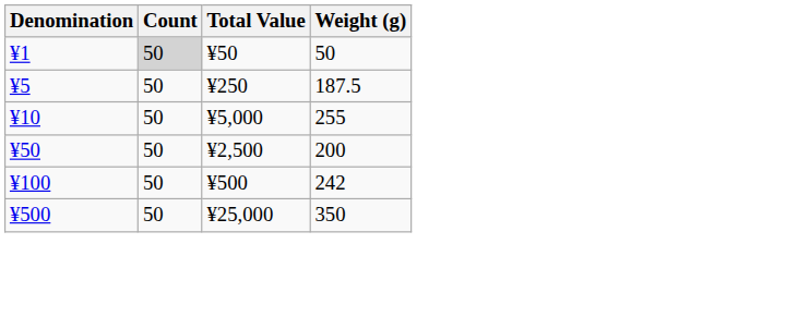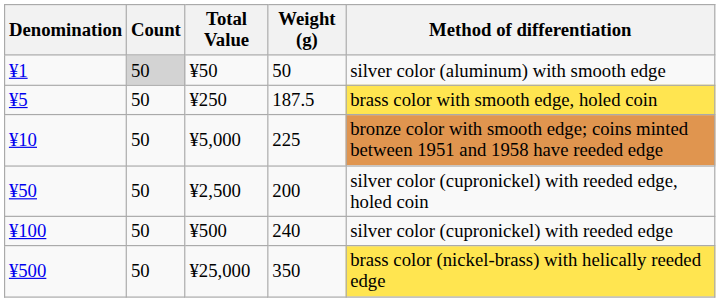 <table class="wikitable">
 <tr>
 <th>Denomination</th>
 <th>Count</th>
 <th>Total Value</th>
 <th>Weight (g)</th>
+<th>Method of differentiation</th>
 </tr>
 <tr>
 <td><a href='#'>¥1</a></td>
 <td style="background: lightgrey;">50</td>
 <td>¥50</td>
 <td>50</td>
+<td style="background:#F9F9F9">silver color (aluminum) with smooth edge</td>
 </tr>
 <tr>
 <td><a href='#'>¥5</a></td>
 <td>50</td>
 <td>¥250</td>
 <td>187.5</td>
+<td style="background:#FFE550">brass color with smooth edge, holed coin</td>
 </tr>
 <tr>
 <td><a href='#'>¥10</a></td>
 <td>50</td>
 <td>¥5,000</td>
-<td>255</td>
+<td>225</td>
+<td style="background:#E0954F">bronze color with smooth edge; coins minted between 1951 and 1958 have reeded edge</td>
 </tr>
 <tr>
 <td><a href='#'>¥50</a></td>
 <td>50</td>
 <td>¥2,500</td>
 <td>200</td>
+<td style="background:#F9F9F9">silver color (cupronickel) with reeded edge, holed coin</td>
 </tr>
 <tr>
 <td><a href='#'>¥100</a></td>
 <td>50</td>
 <td>¥500</td>
-<td>242</td>
+<td>240</td>
+<td style="background:#F9F9F9">silver color (cupronickel) with reeded edge</td>
 </tr>
 <tr>
 <td><a href='#'>¥500</a></td>
 <td>50</td>
 <td>¥25,000</td>
 <td>350</td>
+<td style="background:#FFE550">brass color (nickel-brass) with helically reeded edge</td>
 </tr>
 </table>
